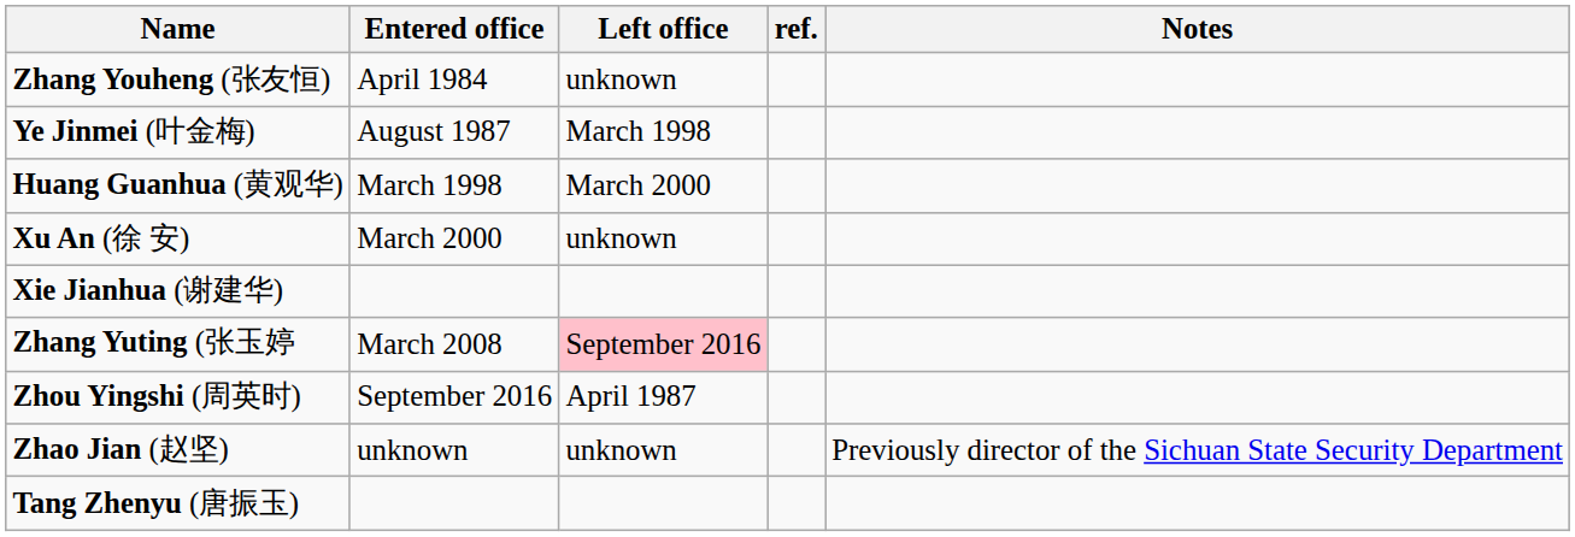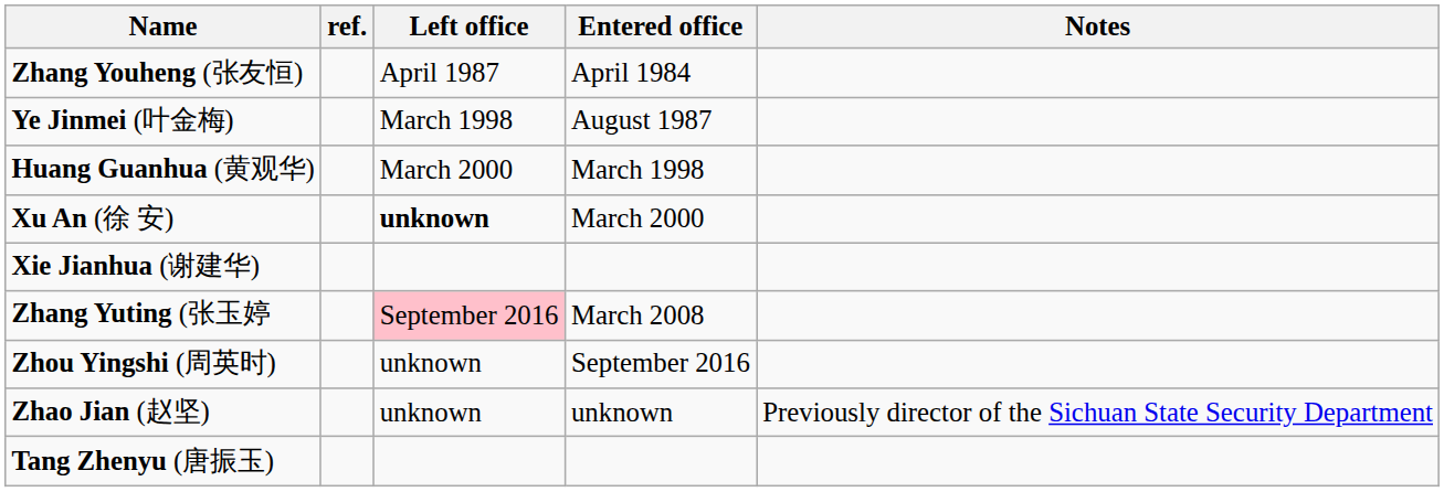 <table class="wikitable">
 <tr>
 <th>Name</th>
+<th>ref.</th>
+<th>Left office</th>
 <th>Entered office</th>
-<th>Left office</th>
-<th>ref.</th>
 <th>Notes</th>
 </tr>
 <tr>
 <td><strong>Zhang Youheng</strong> (张友恒)</td>
+<td></td>
+<td>April 1987</td>
 <td>April 1984</td>
-<td>unknown</td>
-<td></td>
 <td></td>
 </tr>
 <tr>
 <td><strong>Ye Jinmei</strong> (叶金梅)</td>
+<td></td>
+<td>March 1998</td>
 <td>August 1987</td>
-<td>March 1998</td>
-<td></td>
 <td></td>
 </tr>
 <tr>
 <td><strong>Huang Guanhua</strong> (黄观华)</td>
+<td></td>
+<td>March 2000</td>
 <td>March 1998</td>
-<td>March 2000</td>
-<td></td>
 <td></td>
 </tr>
 <tr>
 <td><strong>Xu An</strong> (徐 安)</td>
+<td></td>
+<td><strong>unknown</strong></td>
 <td>March 2000</td>
-<td>unknown</td>
-<td></td>
 <td></td>
 </tr>
 <tr>
 <td><strong>Xie Jianhua</strong> (谢建华)</td>
 <td></td>
 <td></td>
 <td></td>
 <td></td>
 </tr>
 <tr>
 <td><strong>Zhang Yuting</strong> (张玉婷</td>
+<td></td>
+<td style="background: pink;">September 2016</td>
 <td>March 2008</td>
-<td style="background: pink;">September 2016</td>
-<td></td>
 <td></td>
 </tr>
 <tr>
 <td><strong>Zhou Yingshi</strong> (周英时)</td>
+<td></td>
+<td>unknown</td>
 <td>September 2016</td>
-<td>April 1987</td>
-<td></td>
 <td></td>
 </tr>
 <tr>
 <td><strong>Zhao Jian</strong> (赵坚)</td>
+<td></td>
 <td>unknown</td>
 <td>unknown</td>
-<td></td>
 <td>Previously director of the <a href='#'>Sichuan State Security Department</a></td>
 </tr>
 <tr>
 <td><strong>Tang Zhenyu</strong> (唐振玉)</td>
 <td></td>
 <td></td>
 <td></td>
 <td></td>
 </tr>
 </table>
